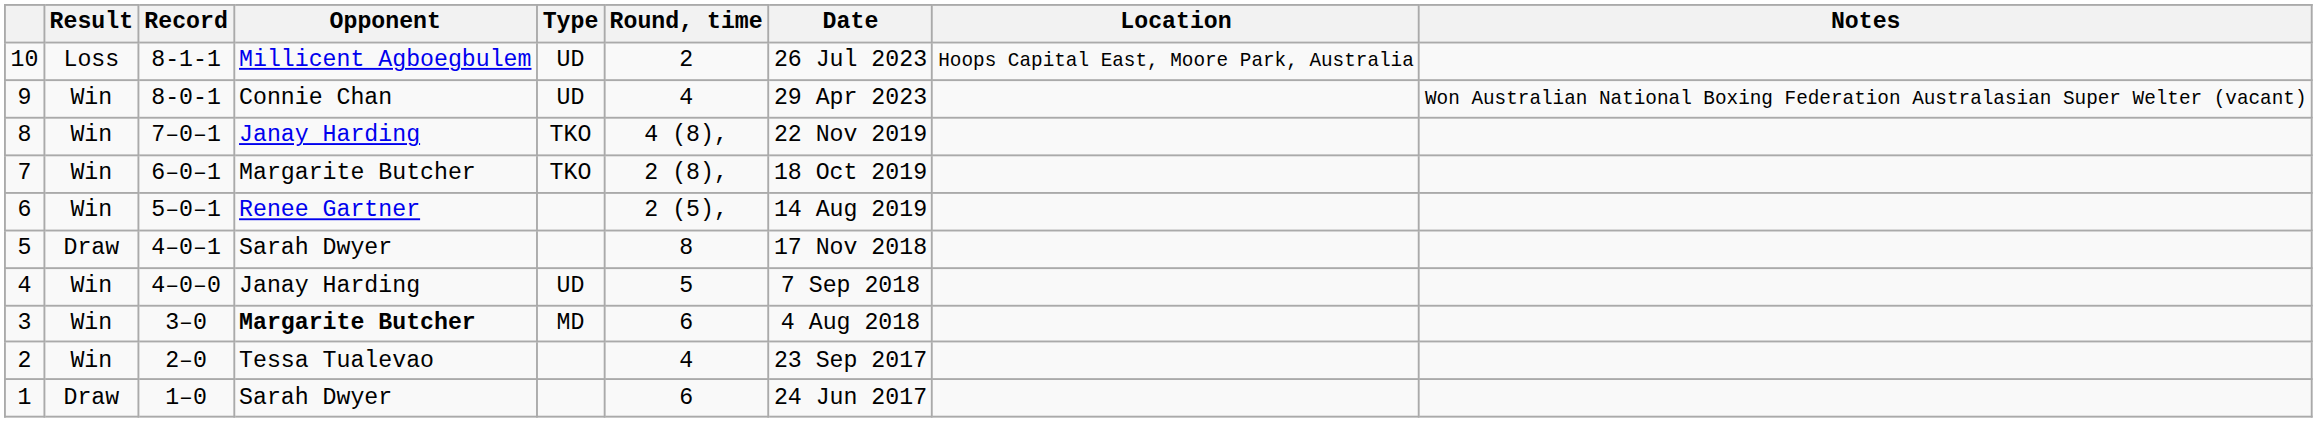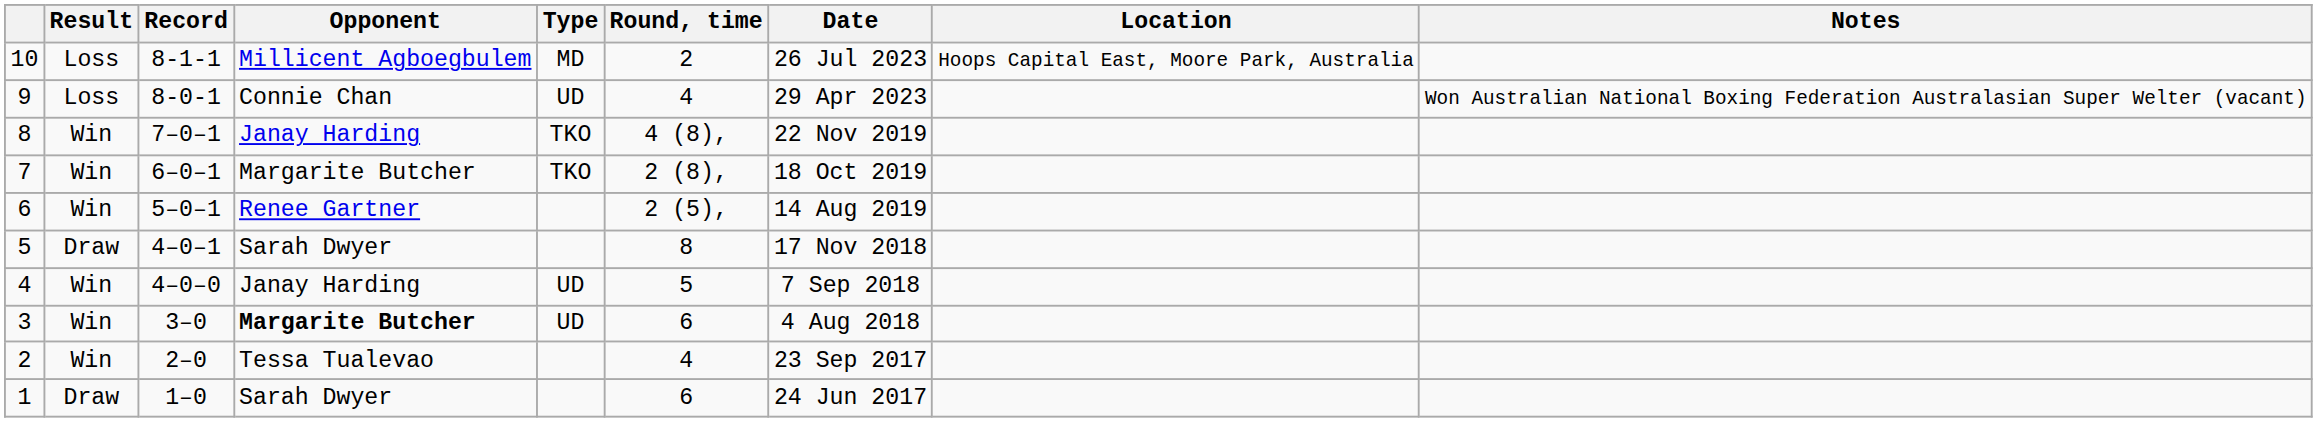 <table class="wikitable" style="text-align:center; font-size:95%">
 <tr>
 <th></th>
 <th>Result</th>
 <th>Record</th>
 <th>Opponent</th>
 <th>Type</th>
 <th>Round, time</th>
 <th>Date</th>
 <th>Location</th>
 <th>Notes</th>
 </tr>
 <tr>
 <td>10</td>
 <td>Loss</td>
 <td>8-1-1</td>
 <td style="text-align:left;"> <a href='#'>Millicent Agboegbulem</a></td>
-<td>UD</td>
+<td>MD</td>
 <td>2</td>
 <td>26 Jul 2023</td>
 <td style="text-align:left;"><small> Hoops Capital East, Moore Park, Australia</small></td>
 <td></td>
 </tr>
 <tr>
 <td>9</td>
-<td>Win</td>
+<td>Loss</td>
 <td>8-0-1</td>
 <td style="text-align:left;"> Connie Chan</td>
 <td>UD</td>
 <td>4</td>
 <td>29 Apr 2023</td>
 <td style="text-align:left;"> </td>
 <td style="text-align:left;"><small>Won Australian National Boxing Federation Australasian Super Welter (vacant)</small></td>
 </tr>
 <tr>
 <td>8</td>
 <td>Win</td>
 <td>7–0–1</td>
 <td style="text-align:left;"> <a href='#'>Janay Harding</a></td>
 <td>TKO</td>
 <td>4 (8), </td>
 <td>22 Nov 2019</td>
 <td style="text-align:left;"> </td>
 <td style="text-align:left;"></td>
 </tr>
 <tr>
 <td>7</td>
 <td>Win</td>
 <td>6–0–1</td>
 <td style="text-align:left;"> Margarite Butcher</td>
 <td>TKO</td>
 <td>2 (8), </td>
 <td>18 Oct 2019</td>
 <td style="text-align:left;"> </td>
 <td style="text-align:left;"></td>
 </tr>
 <tr>
 <td>6</td>
 <td>Win</td>
 <td>5–0–1</td>
 <td style="text-align:left;"> <a href='#'>Renee Gartner</a></td>
 <td></td>
 <td>2 (5), </td>
 <td>14 Aug 2019</td>
 <td style="text-align:left;"> </td>
 <td></td>
 </tr>
 <tr>
 <td>5</td>
 <td>Draw</td>
 <td>4–0–1</td>
 <td style="text-align:left;"> Sarah Dwyer</td>
 <td></td>
 <td>8</td>
 <td>17 Nov 2018</td>
 <td style="text-align:left;"> </td>
 <td style="text-align:left;"></td>
 </tr>
 <tr>
 <td>4</td>
 <td>Win</td>
 <td>4–0–0</td>
 <td style="text-align:left;"> Janay Harding</td>
 <td>UD</td>
 <td>5</td>
 <td>7 Sep 2018</td>
 <td style="text-align:left;"> </td>
 <td></td>
 </tr>
 <tr>
 <td>3</td>
 <td>Win</td>
 <td>3–0</td>
 <td style="text-align:left;"><strong> Margarite Butcher</strong></td>
-<td>MD</td>
+<td>UD</td>
 <td>6</td>
 <td>4 Aug 2018</td>
 <td style="text-align:left;"> </td>
 <td></td>
 </tr>
 <tr>
 <td>2</td>
 <td>Win</td>
 <td>2–0</td>
 <td style="text-align:left;"> Tessa Tualevao</td>
 <td></td>
 <td>4</td>
 <td>23 Sep 2017</td>
 <td style="text-align:left;"> </td>
 <td></td>
 </tr>
 <tr>
 <td>1</td>
 <td>Draw</td>
 <td>1–0</td>
 <td style="text-align:left;"> Sarah Dwyer</td>
 <td></td>
 <td>6</td>
 <td>24 Jun 2017</td>
 <td style="text-align:left;"> </td>
 <td></td>
 </tr>
 </table>
